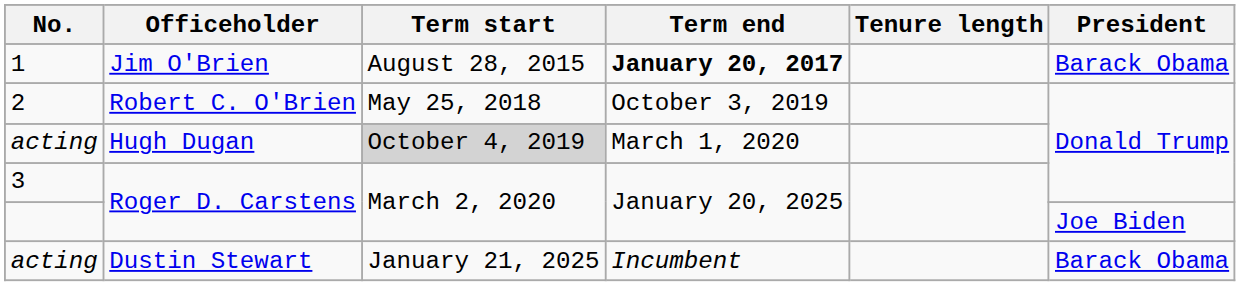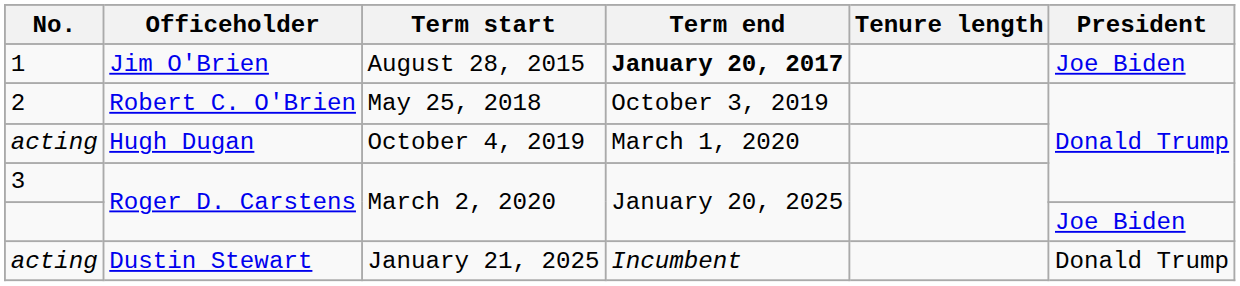 <table class="wikitable">
 <tr>
 <th>No.</th>
 <th>Officeholder</th>
 <th>Term start</th>
 <th>Term end</th>
 <th>Tenure length</th>
 <th>President</th>
 </tr>
 <tr>
 <td>1</td>
 <td><a href='#'>Jim O'Brien</a></td>
 <td>August 28, 2015</td>
 <td><strong>January 20, 2017</strong></td>
 <td></td>
-<td><a href='#'>Barack Obama</a></td>
+<td><a href='#'>Joe Biden</a></td>
 </tr>
 <tr>
 <td>2</td>
 <td><a href='#'>Robert C. O'Brien</a></td>
 <td>May 25, 2018</td>
 <td>October 3, 2019</td>
 <td></td>
 <td rowspan="3"><a href='#'>Donald Trump</a></td>
 </tr>
 <tr>
 <td><em>acting</em></td>
 <td><a href='#'>Hugh Dugan</a></td>
-<td style="background: lightgrey;">October 4, 2019</td>
+<td>October 4, 2019</td>
 <td>March 1, 2020</td>
 <td></td>
 </tr>
 <tr>
 <td>3</td>
 <td rowspan="2"><a href='#'>Roger D. Carstens</a></td>
 <td rowspan="2">March 2, 2020</td>
 <td rowspan="2">January 20, 2025</td>
 <td rowspan="2"></td>
 </tr>
 <tr>
 <td></td>
 <td><a href='#'>Joe Biden</a></td>
 </tr>
 <tr>
 <td><em>acting</em></td>
 <td><a href='#'>Dustin Stewart</a></td>
 <td>January 21, 2025</td>
 <td><em>Incumbent</em></td>
 <td></td>
-<td><a href='#'>Barack Obama</a></td>
+<td>Donald Trump</td>
 </tr>
 </table>
